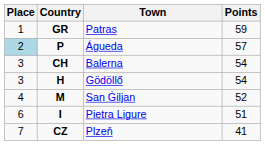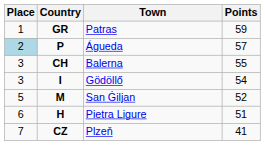 <table class="wikitable" style="text-align;">
 <tr>
 <th width="25">Place</th>
 <th width="25">Country</th>
 <th width="200">Town</th>
 <th width="25">Points</th>
 </tr>
 <tr>
 <td align="center">1</td>
 <td align="center"><strong>GR</strong></td>
 <td align="left"><a href='#'>Patras</a></td>
 <td align="center">59</td>
 </tr>
 <tr>
 <td align="center" style="background: lightblue;">2</td>
 <td align="center"><strong>P</strong></td>
 <td align="left"><a href='#'>Águeda</a></td>
 <td align="center">57</td>
 </tr>
 <tr>
 <td align="center">3</td>
 <td align="center"><strong>CH</strong></td>
 <td align="left"><a href='#'>Balerna</a></td>
-<td align="center">54</td>
+<td align="center">55</td>
 </tr>
 <tr>
 <td align="center">3</td>
-<td align="center"><strong>H</strong></td>
+<td align="center"><strong>I</strong></td>
 <td align="left"><a href='#'>Gödöllő</a></td>
 <td align="center">54</td>
 </tr>
 <tr>
-<td align="center">4</td>
+<td align="center">5</td>
 <td align="center"><strong>M</strong></td>
 <td align="left"><a href='#'>San Ġiljan</a></td>
 <td align="center">52</td>
 </tr>
 <tr>
 <td align="center">6</td>
-<td align="center"><strong>I</strong></td>
+<td align="center"><strong>H</strong></td>
 <td align="left"><a href='#'>Pietra Ligure</a></td>
 <td align="center">51</td>
 </tr>
 <tr>
 <td align="center">7</td>
 <td align="center"><strong>CZ</strong></td>
 <td align="left"><a href='#'>Plzeň</a></td>
 <td align="center">41</td>
 </tr>
 </table>
